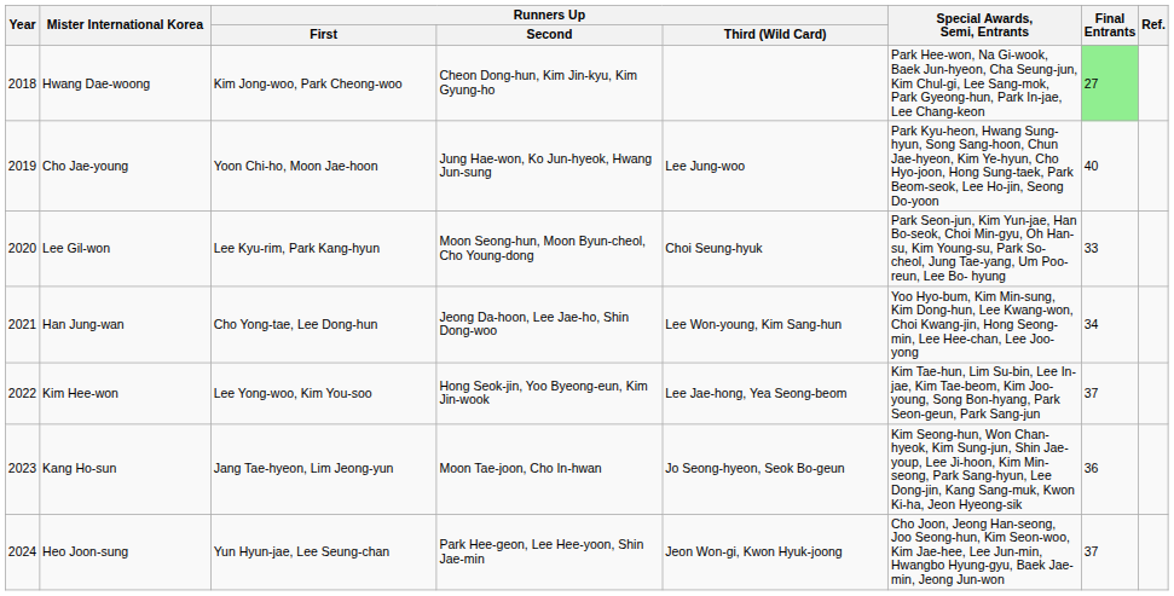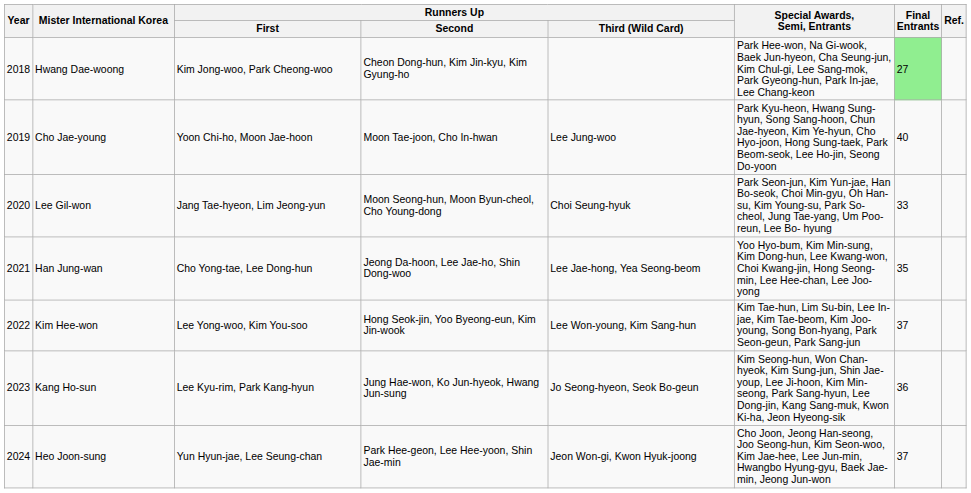 <table class="wikitable" style="font-size: 85%;">
 <tr>
 <th rowspan="2" width="1%">Year</th>
 <th rowspan="2"  width="150">Mister International Korea</th>
 <th colspan="3"  width="490">Runners Up</th>
 <th rowspan="2" width="170">Special Awards,<br>Semi, Entrants</th>
 <th rowspan="2" width="1%">Final Entrants</th>
 <th rowspan="2" width="1%">Ref.</th>
 </tr>
 <tr style="text-align:center;">
 <th width="200">First</th>
 <th width="200">Second</th>
 <th width="200">Third (Wild Card)</th>
 </tr>
 <tr>
 <td>2018</td>
 <td>Hwang Dae-woong</td>
 <td>Kim Jong-woo, Park Cheong-woo</td>
 <td>Cheon Dong-hun, Kim Jin-kyu, Kim Gyung-ho</td>
 <td></td>
 <td>Park Hee-won, Na Gi-wook, Baek Jun-hyeon, Cha Seung-jun, Kim Chul-gi, Lee Sang-mok, Park Gyeong-hun, Park In-jae, Lee Chang-keon</td>
 <td style="background: lightgreen;">27</td>
 <td></td>
 </tr>
 <tr>
 <td>2019</td>
 <td>Cho Jae-young</td>
 <td>Yoon Chi-ho, Moon Jae-hoon</td>
-<td>Jung Hae-won, Ko Jun-hyeok, Hwang Jun-sung</td>
+<td>Moon Tae-joon, Cho In-hwan</td>
 <td>Lee Jung-woo</td>
 <td>Park Kyu-heon, Hwang Sung-hyun, Song Sang-hoon, Chun Jae-hyeon, Kim Ye-hyun, Cho Hyo-joon, Hong Sung-taek, Park Beom-seok, Lee Ho-jin, Seong Do-yoon</td>
 <td>40</td>
 <td></td>
 </tr>
 <tr>
 <td>2020</td>
 <td>Lee Gil-won</td>
-<td>Lee Kyu-rim, Park Kang-hyun</td>
+<td>Jang Tae-hyeon, Lim Jeong-yun</td>
 <td>Moon Seong-hun, Moon Byun-cheol, Cho Young-dong</td>
 <td>Choi Seung-hyuk</td>
 <td>Park Seon-jun, Kim Yun-jae, Han Bo-seok, Choi Min-gyu, Oh Han-su, Kim Young-su, Park So-cheol, Jung Tae-yang, Um Poo-reun, Lee Bo- hyung</td>
 <td>33</td>
 <td></td>
 </tr>
 <tr>
 <td>2021</td>
 <td>Han Jung-wan</td>
 <td>Cho Yong-tae, Lee Dong-hun</td>
 <td>Jeong Da-hoon, Lee Jae-ho, Shin Dong-woo</td>
-<td>Lee Won-young, Kim Sang-hun</td>
+<td>Lee Jae-hong, Yea Seong-beom</td>
 <td>Yoo Hyo-bum, Kim Min-sung, Kim Dong-hun, Lee Kwang-won, Choi Kwang-jin, Hong Seong-min, Lee Hee-chan, Lee Joo-yong</td>
-<td>34</td>
+<td>35</td>
 <td></td>
 </tr>
 <tr>
 <td>2022</td>
 <td>Kim Hee-won</td>
 <td>Lee Yong-woo, Kim You-soo</td>
 <td>Hong Seok-jin, Yoo Byeong-eun, Kim Jin-wook</td>
-<td>Lee Jae-hong, Yea Seong-beom</td>
+<td>Lee Won-young, Kim Sang-hun</td>
 <td>Kim Tae-hun, Lim Su-bin, Lee In-jae, Kim Tae-beom, 	Kim Joo-young, Song Bon-hyang, 	Park Seon-geun, Park Sang-jun</td>
 <td>37</td>
 <td></td>
 </tr>
 <tr>
 <td>2023</td>
 <td>Kang Ho-sun</td>
-<td>Jang Tae-hyeon, Lim Jeong-yun</td>
-<td>Moon Tae-joon, Cho In-hwan</td>
+<td>Lee Kyu-rim, Park Kang-hyun</td>
+<td>Jung Hae-won, Ko Jun-hyeok, Hwang Jun-sung</td>
 <td>Jo Seong-hyeon, Seok Bo-geun</td>
 <td>Kim Seong-hun, Won Chan-hyeok, Kim Sung-jun, Shin Jae-youp, Lee Ji-hoon, Kim Min-seong, Park Sang-hyun, Lee Dong-jin, Kang Sang-muk, Kwon Ki-ha, Jeon Hyeong-sik</td>
 <td>36</td>
 <td></td>
 </tr>
 <tr>
 <td>2024</td>
 <td>Heo Joon-sung</td>
 <td>Yun Hyun-jae, Lee Seung-chan</td>
 <td>Park Hee-geon, Lee Hee-yoon, Shin Jae-min</td>
 <td>Jeon Won-gi, Kwon Hyuk-joong</td>
 <td>Cho Joon, Jeong Han-seong, Joo Seong-hun, Kim Seon-woo, Kim Jae-hee, Lee Jun-min, Hwangbo Hyung-gyu, Baek Jae-min, Jeong Jun-won</td>
 <td>37</td>
 <td></td>
 </tr>
 </table>
